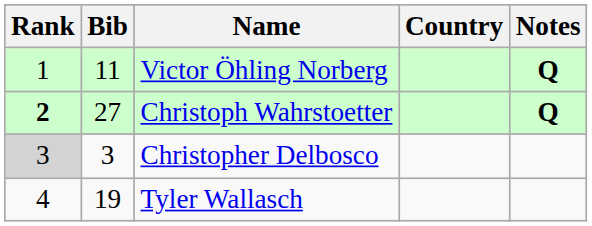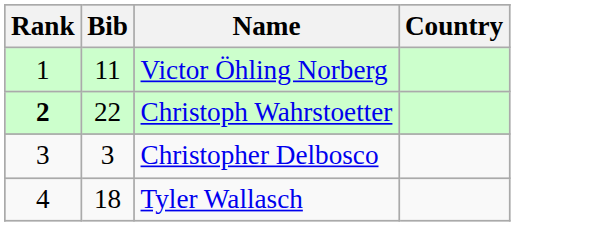 <table class="wikitable" style="text-align:center;">
 <tr>
 <th>Rank</th>
 <th>Bib</th>
 <th>Name</th>
 <th>Country</th>
-<th>Notes</th>
 </tr>
 <tr bgcolor="#ccffcc">
 <td>1</td>
 <td>11</td>
 <td align=left><a href='#'>Victor Öhling Norberg</a></td>
 <td align=left></td>
-<td><strong>Q</strong></td>
 </tr>
 <tr bgcolor="#ccffcc">
 <td><strong>2</strong></td>
-<td>27</td>
+<td>22</td>
 <td align=left><a href='#'>Christoph Wahrstoetter</a></td>
 <td align=left></td>
-<td><strong>Q</strong></td>
 </tr>
 <tr>
-<td style="background: lightgrey;">3</td>
+<td>3</td>
 <td>3</td>
 <td align=left><a href='#'>Christopher Delbosco</a></td>
 <td align=left></td>
-<td></td>
 </tr>
 <tr>
 <td>4</td>
-<td>19</td>
+<td>18</td>
 <td align=left><a href='#'>Tyler Wallasch</a></td>
 <td align=left></td>
-<td></td>
 </tr>
 </table>
